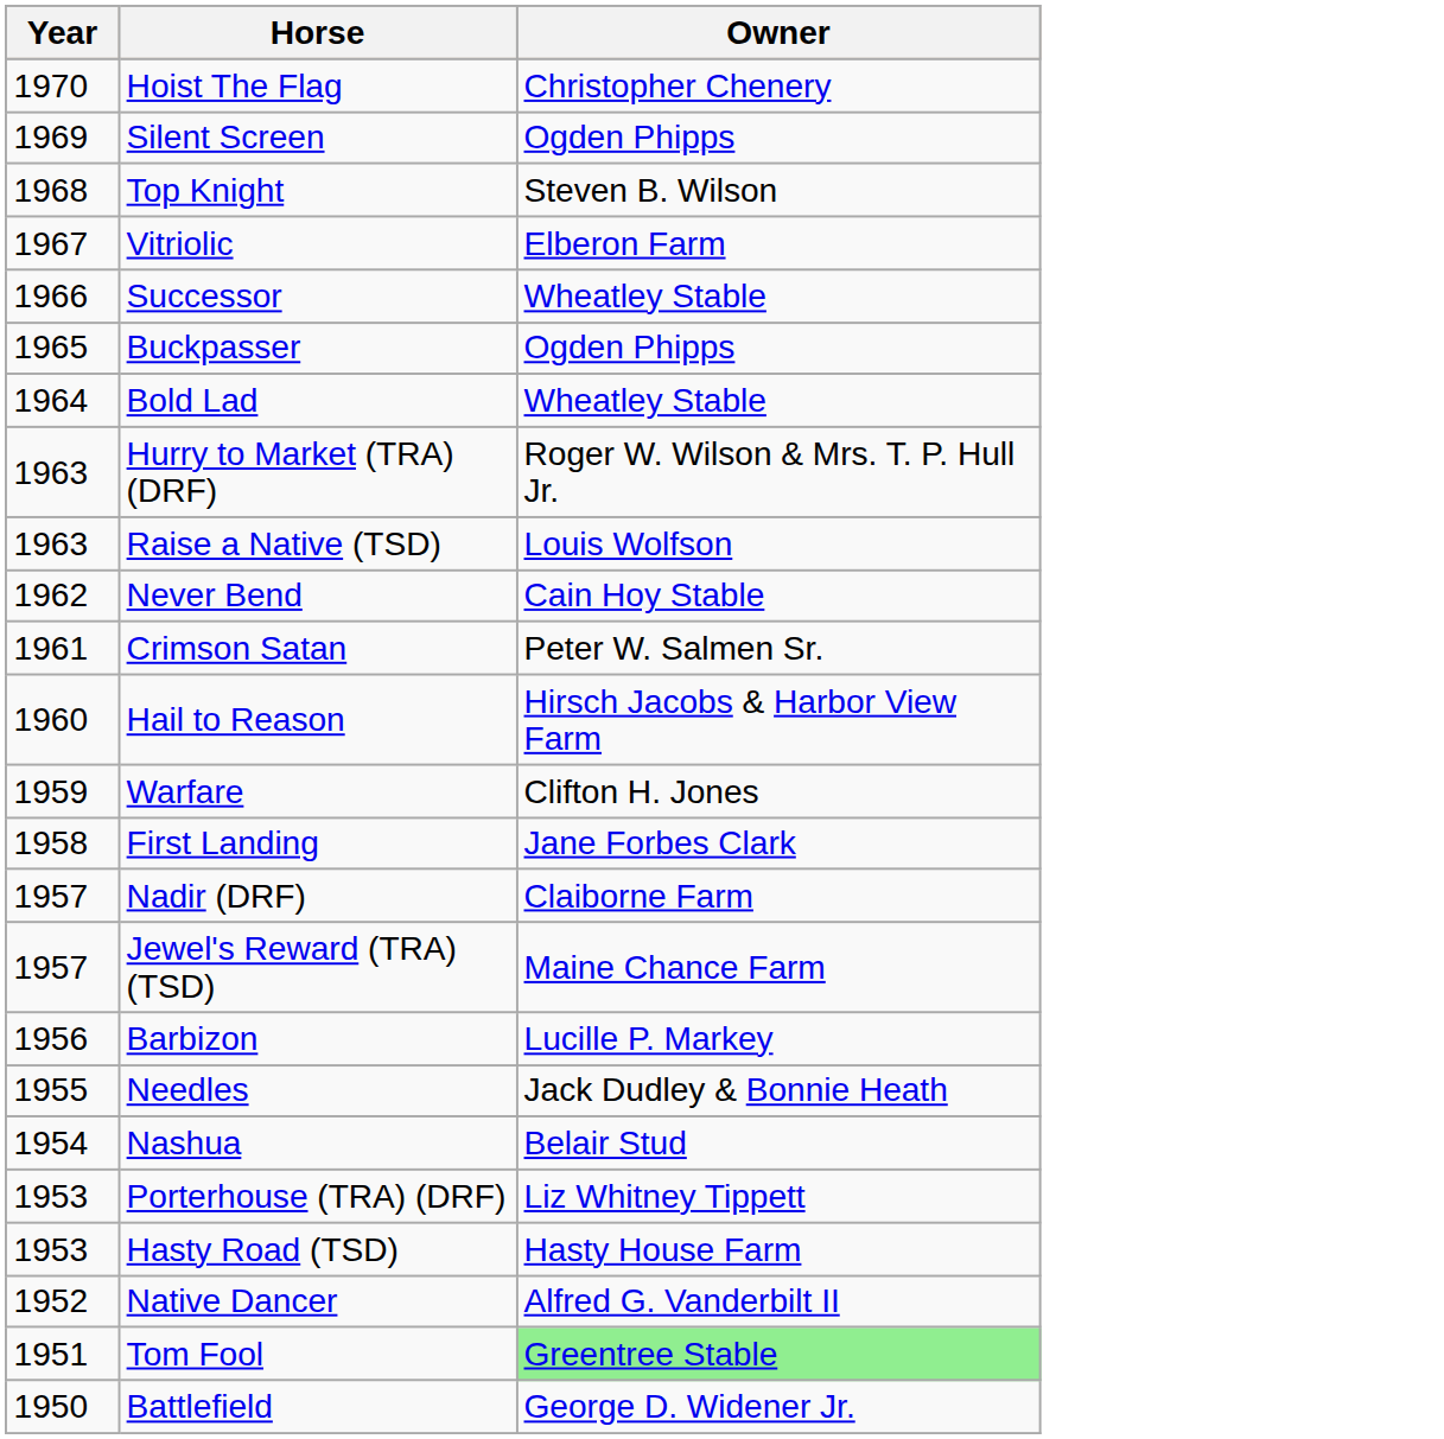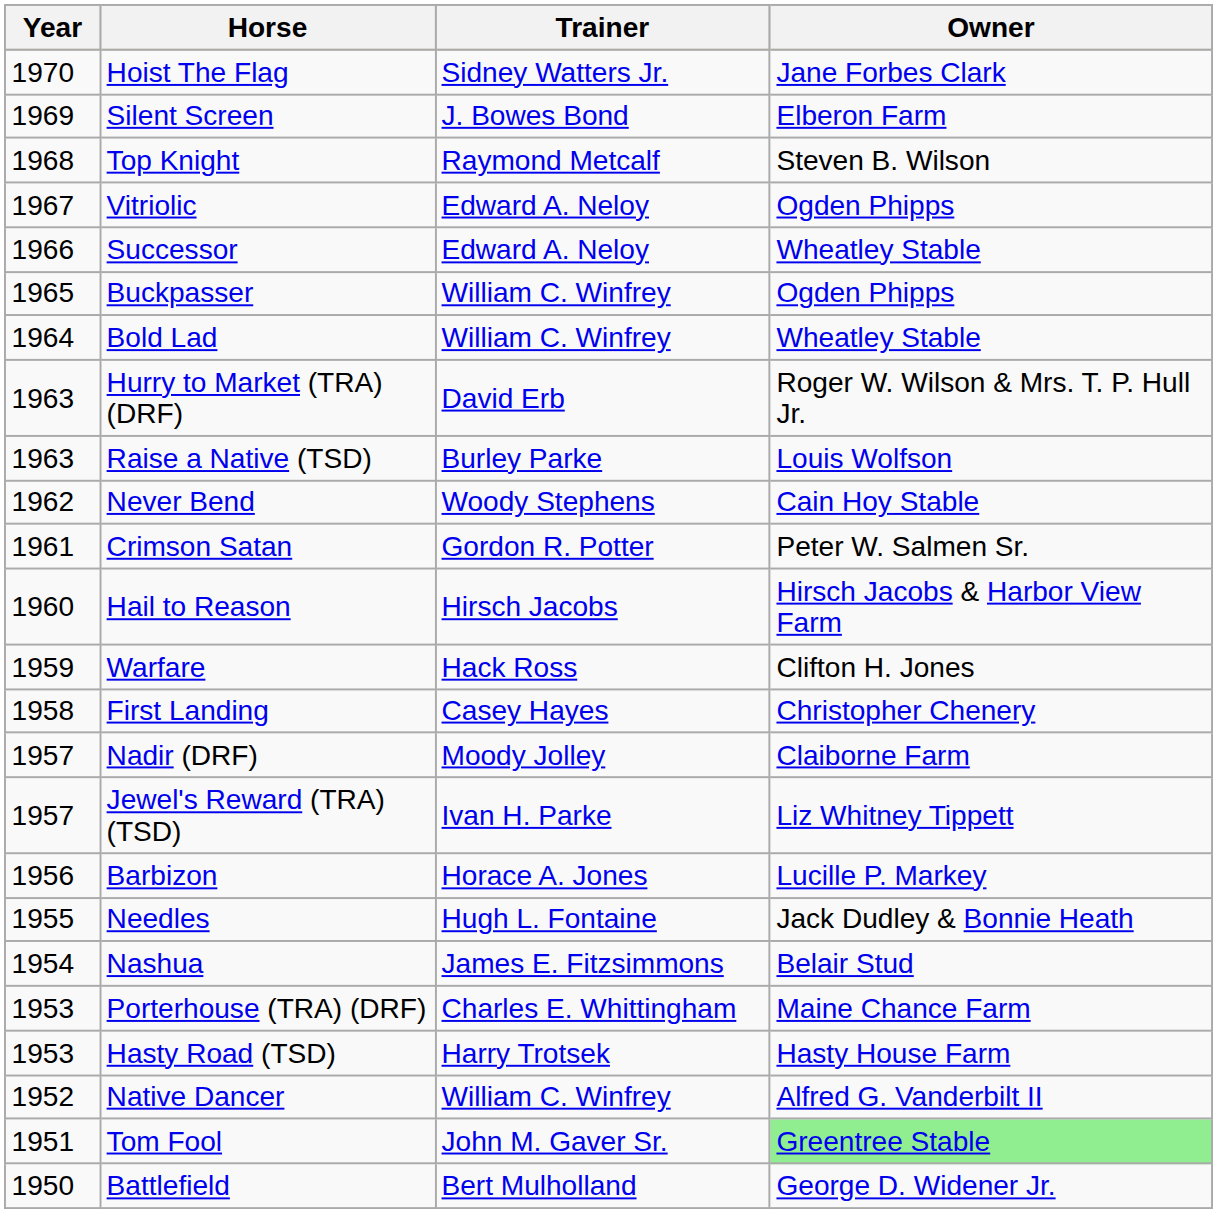 <table class = "wikitable sortable" | border="1" cellpadding="0" style="border-collapse: collapse; font-size:90%">
 <tr style="background:#987654; text-align:center;">
 <th style="width:42px;">Year<br></th>
 <th style="width:165px;">Horse<br></th>
+<th style="width:165px;">Trainer<br></th>
 <th style="width:220px;">Owner<br></th>
 </tr>
 <tr>
 <td>1970</td>
 <td><a href='#'>Hoist The Flag</a></td>
-<td><a href='#'>Christopher Chenery</a></td>
+<td><a href='#'>Sidney Watters Jr.</a></td>
+<td><a href='#'>Jane Forbes Clark</a></td>
 </tr>
 <tr>
 <td>1969</td>
 <td><a href='#'>Silent Screen</a></td>
-<td><a href='#'>Ogden Phipps</a></td>
+<td><a href='#'>J. Bowes Bond</a></td>
+<td><a href='#'>Elberon Farm</a></td>
 </tr>
 <tr>
 <td>1968</td>
 <td><a href='#'>Top Knight</a></td>
+<td><a href='#'>Raymond Metcalf</a></td>
 <td>Steven B. Wilson</td>
 </tr>
 <tr>
 <td>1967</td>
 <td><a href='#'>Vitriolic</a></td>
-<td><a href='#'>Elberon Farm</a></td>
+<td><a href='#'>Edward A. Neloy</a></td>
+<td><a href='#'>Ogden Phipps</a></td>
 </tr>
 <tr>
 <td>1966</td>
 <td><a href='#'>Successor</a></td>
+<td><a href='#'>Edward A. Neloy</a></td>
 <td><a href='#'>Wheatley Stable</a></td>
 </tr>
 <tr>
 <td>1965</td>
 <td><a href='#'>Buckpasser</a></td>
+<td><a href='#'>William C. Winfrey</a></td>
 <td><a href='#'>Ogden Phipps</a></td>
 </tr>
 <tr>
 <td>1964</td>
 <td><a href='#'>Bold Lad</a></td>
+<td><a href='#'>William C. Winfrey</a></td>
 <td><a href='#'>Wheatley Stable</a></td>
 </tr>
 <tr>
 <td>1963</td>
 <td><a href='#'>Hurry to Market</a> (TRA)(DRF)</td>
+<td><a href='#'>David Erb</a></td>
 <td>Roger W. Wilson & Mrs. T. P. Hull Jr.</td>
 </tr>
 <tr>
 <td>1963</td>
 <td><a href='#'>Raise a Native</a> (TSD)</td>
+<td><a href='#'>Burley Parke</a></td>
 <td><a href='#'>Louis Wolfson</a></td>
 </tr>
 <tr>
 <td>1962</td>
 <td><a href='#'>Never Bend</a></td>
+<td><a href='#'>Woody Stephens</a></td>
 <td><a href='#'>Cain Hoy Stable</a></td>
 </tr>
 <tr>
 <td>1961</td>
 <td><a href='#'>Crimson Satan</a></td>
+<td><a href='#'>Gordon R. Potter</a></td>
 <td>Peter W. Salmen Sr.</td>
 </tr>
 <tr>
 <td>1960</td>
 <td><a href='#'>Hail to Reason</a></td>
+<td><a href='#'>Hirsch Jacobs</a></td>
 <td><a href='#'>Hirsch Jacobs</a> & <a href='#'>Harbor View Farm</a></td>
 </tr>
 <tr>
 <td>1959</td>
 <td><a href='#'>Warfare</a></td>
+<td><a href='#'>Hack Ross</a></td>
 <td>Clifton H. Jones</td>
 </tr>
 <tr>
 <td>1958</td>
 <td><a href='#'>First Landing</a></td>
-<td><a href='#'>Jane Forbes Clark</a></td>
+<td><a href='#'>Casey Hayes</a></td>
+<td><a href='#'>Christopher Chenery</a></td>
 </tr>
 <tr>
 <td>1957</td>
 <td><a href='#'>Nadir</a> (DRF)</td>
+<td><a href='#'>Moody Jolley</a></td>
 <td><a href='#'>Claiborne Farm</a></td>
 </tr>
 <tr>
 <td>1957</td>
 <td><a href='#'>Jewel's Reward</a> (TRA) (TSD)</td>
-<td><a href='#'>Maine Chance Farm</a></td>
+<td><a href='#'>Ivan H. Parke</a></td>
+<td><a href='#'>Liz Whitney Tippett</a></td>
 </tr>
 <tr>
 <td>1956</td>
 <td><a href='#'>Barbizon</a></td>
+<td><a href='#'>Horace A. Jones</a></td>
 <td><a href='#'>Lucille P. Markey</a></td>
 </tr>
 <tr>
 <td>1955</td>
 <td><a href='#'>Needles</a></td>
+<td><a href='#'>Hugh L. Fontaine</a></td>
 <td>Jack Dudley & <a href='#'>Bonnie Heath</a></td>
 </tr>
 <tr>
 <td>1954</td>
 <td><a href='#'>Nashua</a></td>
+<td><a href='#'>James E. Fitzsimmons</a></td>
 <td><a href='#'>Belair Stud</a></td>
 </tr>
 <tr>
 <td>1953</td>
 <td><a href='#'>Porterhouse</a> (TRA) (DRF)</td>
-<td><a href='#'>Liz Whitney Tippett</a></td>
+<td><a href='#'>Charles E. Whittingham</a></td>
+<td><a href='#'>Maine Chance Farm</a></td>
 </tr>
 <tr>
 <td>1953</td>
 <td><a href='#'>Hasty Road</a> (TSD)</td>
+<td><a href='#'>Harry Trotsek</a></td>
 <td><a href='#'>Hasty House Farm</a></td>
 </tr>
 <tr>
 <td>1952</td>
 <td><a href='#'>Native Dancer</a></td>
+<td><a href='#'>William C. Winfrey</a></td>
 <td><a href='#'>Alfred G. Vanderbilt II</a></td>
 </tr>
 <tr>
 <td>1951</td>
 <td><a href='#'>Tom Fool</a></td>
+<td><a href='#'>John M. Gaver Sr.</a></td>
 <td style="background: lightgreen;"><a href='#'>Greentree Stable</a></td>
 </tr>
 <tr>
 <td>1950</td>
 <td><a href='#'>Battlefield</a></td>
+<td><a href='#'>Bert Mulholland</a></td>
 <td><a href='#'>George D. Widener Jr.</a></td>
 </tr>
 </table>
